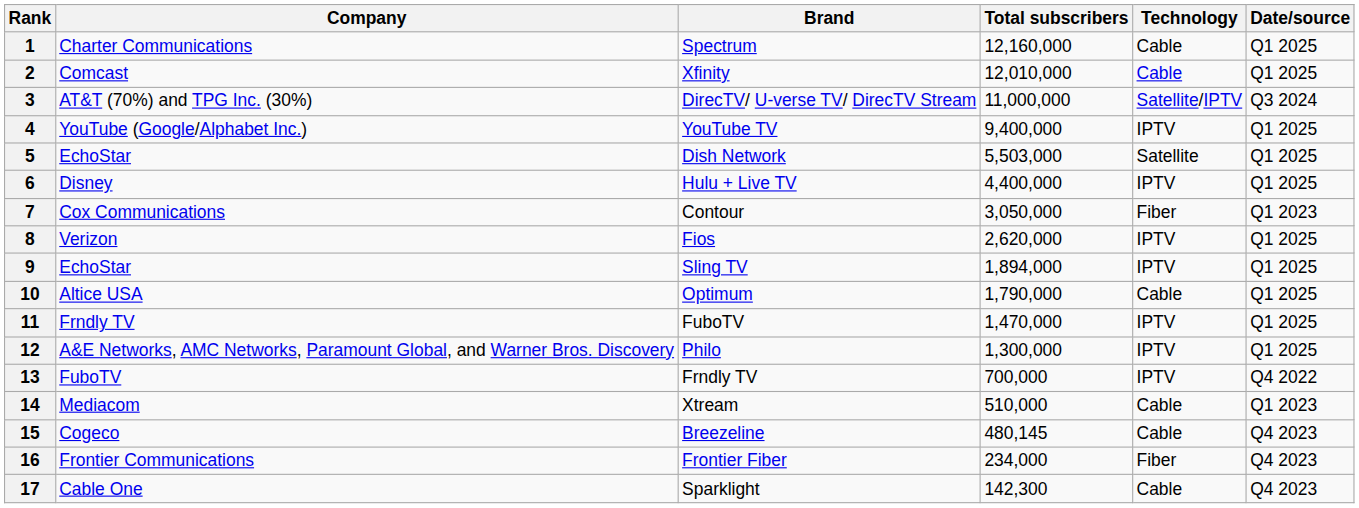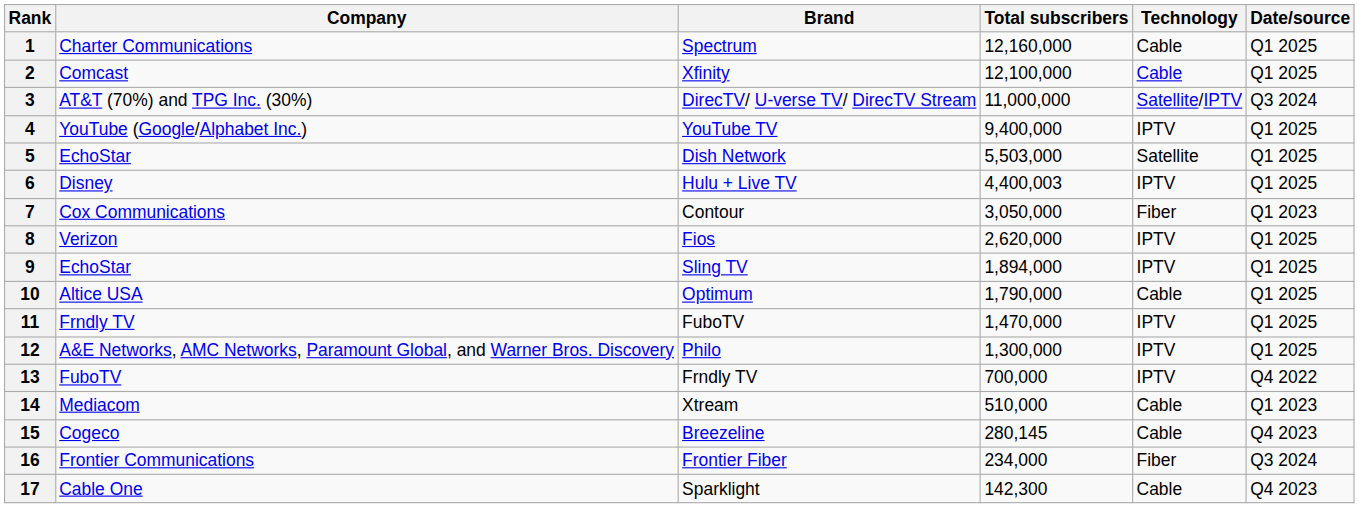 <table class="wikitable sortable">
 <tr>
 <th>Rank</th>
 <th>Company</th>
 <th>Brand</th>
 <th data-sort-type="number">Total subscribers</th>
 <th>Technology</th>
 <th>Date/source</th>
 </tr>
 <tr>
 <th>1</th>
 <td><a href='#'>Charter Communications</a></td>
 <td><a href='#'>Spectrum</a></td>
 <td>12,160,000</td>
 <td>Cable</td>
 <td>Q1 2025</td>
 </tr>
 <tr>
 <th>2</th>
 <td><a href='#'>Comcast</a></td>
 <td><a href='#'>Xfinity</a></td>
-<td>12,010,000</td>
+<td>12,100,000</td>
 <td><a href='#'>Cable</a></td>
 <td>Q1 2025</td>
 </tr>
 <tr>
 <th>3</th>
 <td><a href='#'>AT&T</a> (70%) and <a href='#'>TPG Inc.</a> (30%)</td>
 <td><a href='#'>DirecTV</a>/ <a href='#'>U-verse TV</a>/ <a href='#'>DirecTV Stream</a></td>
 <td>11,000,000</td>
 <td><a href='#'>Satellite</a>/<a href='#'>IPTV</a></td>
 <td>Q3 2024</td>
 </tr>
 <tr>
 <th>4</th>
 <td><a href='#'>YouTube</a> (<a href='#'>Google</a>/<a href='#'>Alphabet Inc.</a>)</td>
 <td><a href='#'>YouTube TV</a></td>
 <td>9,400,000</td>
 <td>IPTV</td>
 <td>Q1 2025</td>
 </tr>
 <tr>
 <th>5</th>
 <td><a href='#'>EchoStar</a></td>
 <td><a href='#'>Dish Network</a></td>
 <td>5,503,000</td>
 <td>Satellite</td>
 <td>Q1 2025</td>
 </tr>
 <tr>
 <th>6</th>
 <td><a href='#'>Disney</a></td>
 <td><a href='#'>Hulu + Live TV</a></td>
-<td>4,400,000</td>
+<td>4,400,003</td>
 <td>IPTV</td>
 <td>Q1 2025</td>
 </tr>
 <tr>
 <th>7</th>
 <td><a href='#'>Cox Communications</a></td>
 <td>Contour</td>
 <td>3,050,000</td>
 <td>Fiber</td>
 <td>Q1 2023</td>
 </tr>
 <tr>
 <th>8</th>
 <td><a href='#'>Verizon</a></td>
 <td><a href='#'>Fios</a></td>
 <td>2,620,000</td>
 <td>IPTV</td>
 <td>Q1 2025</td>
 </tr>
 <tr>
 <th>9</th>
 <td><a href='#'>EchoStar</a></td>
 <td><a href='#'>Sling TV</a></td>
 <td>1,894,000</td>
 <td>IPTV</td>
 <td>Q1 2025</td>
 </tr>
 <tr>
 <th>10</th>
 <td><a href='#'>Altice USA</a></td>
 <td><a href='#'>Optimum</a></td>
 <td>1,790,000</td>
 <td>Cable</td>
 <td>Q1 2025</td>
 </tr>
 <tr>
 <th>11</th>
 <td><a href='#'>Frndly TV</a></td>
 <td>FuboTV</td>
 <td>1,470,000</td>
 <td>IPTV</td>
 <td>Q1 2025</td>
 </tr>
 <tr>
 <th>12</th>
 <td><a href='#'>A&E Networks</a>, <a href='#'>AMC Networks</a>, <a href='#'>Paramount Global</a>, and <a href='#'>Warner Bros. Discovery</a></td>
 <td><a href='#'>Philo</a></td>
 <td>1,300,000</td>
 <td>IPTV</td>
 <td>Q1 2025</td>
 </tr>
 <tr>
 <th>13</th>
 <td><a href='#'>FuboTV</a></td>
 <td>Frndly TV</td>
 <td>700,000</td>
 <td>IPTV</td>
 <td>Q4 2022</td>
 </tr>
 <tr>
 <th>14</th>
 <td><a href='#'>Mediacom</a></td>
 <td>Xtream</td>
 <td>510,000</td>
 <td>Cable</td>
 <td>Q1 2023</td>
 </tr>
 <tr>
 <th>15</th>
 <td><a href='#'>Cogeco</a></td>
 <td><a href='#'>Breezeline</a></td>
-<td>480,145</td>
+<td>280,145</td>
 <td>Cable</td>
 <td>Q4 2023</td>
 </tr>
 <tr>
 <th>16</th>
 <td><a href='#'>Frontier Communications</a></td>
 <td><a href='#'>Frontier Fiber</a></td>
 <td>234,000</td>
 <td>Fiber</td>
-<td>Q4 2023</td>
+<td>Q3 2024</td>
 </tr>
 <tr>
 <th>17</th>
 <td><a href='#'>Cable One</a></td>
 <td>Sparklight</td>
 <td>142,300</td>
 <td>Cable</td>
 <td>Q4 2023</td>
 </tr>
 </table>
